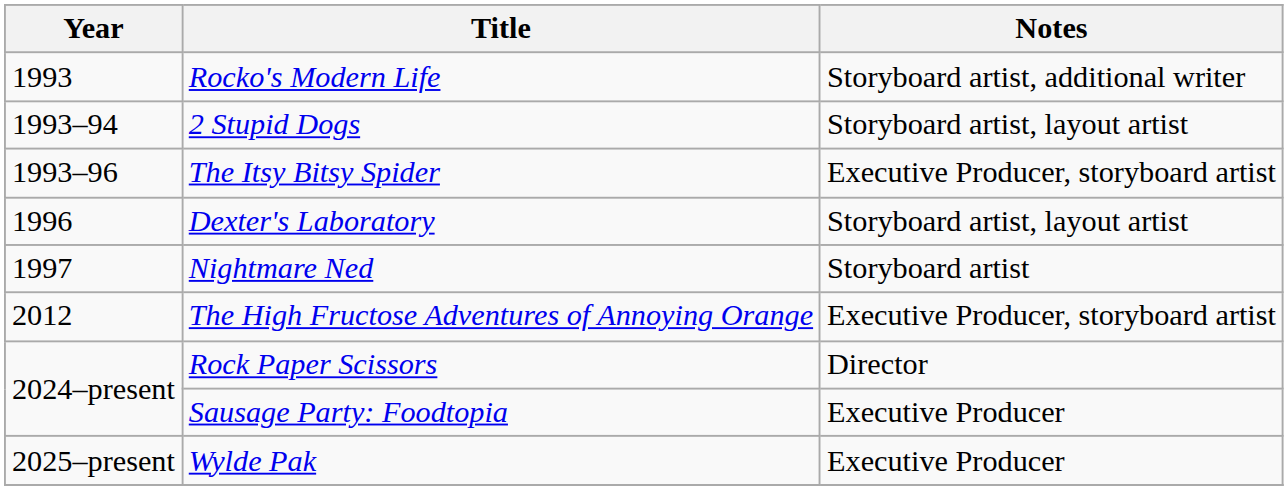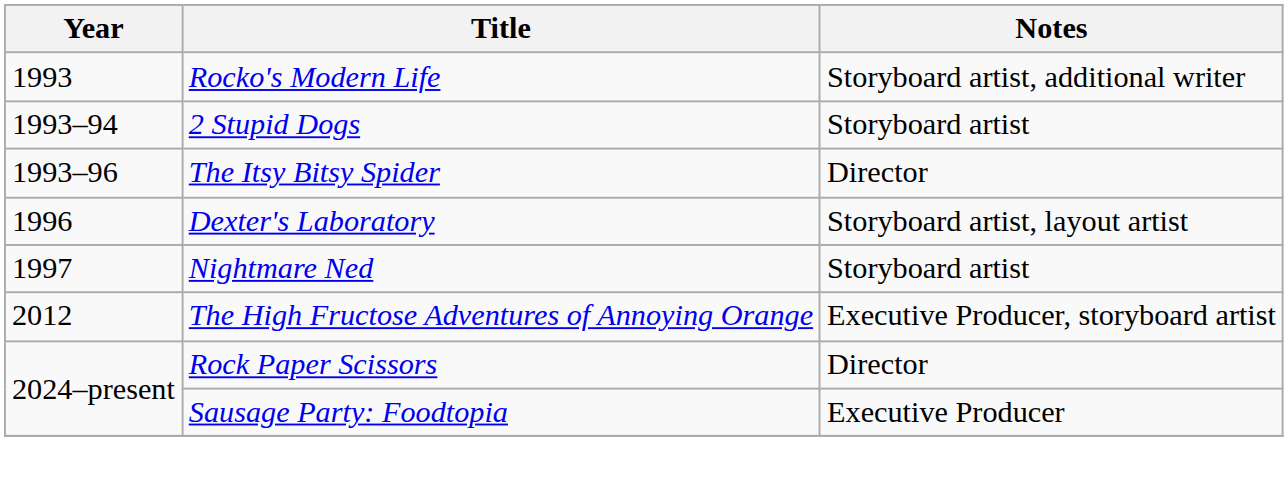 <table class="wikitable">
 <tr>
 <th>Year</th>
 <th>Title</th>
 <th>Notes</th>
 </tr>
 <tr>
 <td>1993</td>
 <td><em><a href='#'>Rocko's Modern Life</a></em></td>
 <td>Storyboard artist, additional writer</td>
 </tr>
 <tr>
 <td>1993–94</td>
 <td><em><a href='#'>2 Stupid Dogs</a></em></td>
-<td>Storyboard artist, layout artist</td>
+<td>Storyboard artist</td>
 </tr>
 <tr>
 <td>1993–96</td>
 <td><em><a href='#'>The Itsy Bitsy Spider</a></em></td>
-<td>Executive Producer, storyboard artist</td>
+<td>Director</td>
 </tr>
 <tr>
 <td>1996</td>
 <td><em><a href='#'>Dexter's Laboratory</a></em></td>
 <td>Storyboard artist, layout artist</td>
 </tr>
 <tr>
 <td>1997</td>
 <td><em><a href='#'>Nightmare Ned</a></em></td>
 <td>Storyboard artist</td>
 </tr>
 <tr>
 <td>2012</td>
 <td><em><a href='#'>The High Fructose Adventures of Annoying Orange</a></em></td>
 <td>Executive Producer, storyboard artist</td>
 </tr>
 <tr>
 <td rowspan="2">2024–present</td>
 <td><em><a href='#'>Rock Paper Scissors</a></em></td>
 <td>Director</td>
 </tr>
 <tr>
 <td><em><a href='#'>Sausage Party: Foodtopia</a></em></td>
 <td>Executive Producer</td>
 </tr>
 <tr>
-<td>2025–present</td>
-<td><em><a href='#'>Wylde Pak</a></em></td>
-<td>Executive Producer</td>
-</tr>
-<tr>
 </tr>
 </table>
